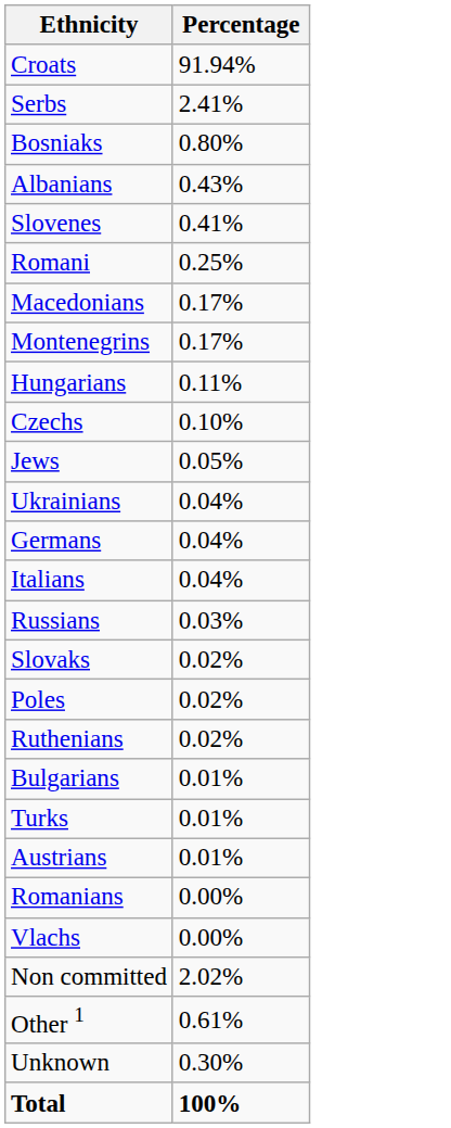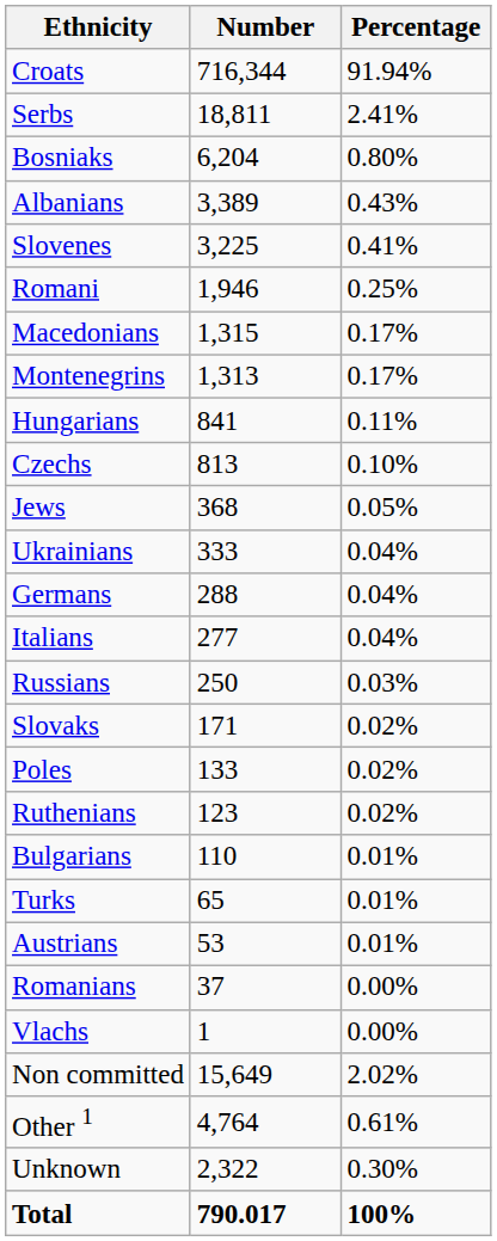 <table class="wikitable">
 <tr>
 <th style="width:100px;">Ethnicity</th>
+<th style="width:80px;">Number</th>
 <th style="width:80px;">Percentage</th>
 </tr>
 <tr>
 <td><a href='#'>Croats</a></td>
+<td>716,344</td>
 <td>91.94%</td>
 </tr>
 <tr>
 <td><a href='#'>Serbs</a></td>
+<td>18,811</td>
 <td>2.41%</td>
 </tr>
 <tr>
 <td><a href='#'>Bosniaks</a></td>
+<td>6,204</td>
 <td>0.80%</td>
 </tr>
 <tr>
 <td><a href='#'>Albanians</a></td>
+<td>3,389</td>
 <td>0.43%</td>
 </tr>
 <tr>
 <td><a href='#'>Slovenes</a></td>
+<td>3,225</td>
 <td>0.41%</td>
 </tr>
 <tr>
 <td><a href='#'>Romani</a></td>
+<td>1,946</td>
 <td>0.25%</td>
 </tr>
 <tr>
 <td><a href='#'>Macedonians</a></td>
+<td>1,315</td>
 <td>0.17%</td>
 </tr>
 <tr>
 <td><a href='#'>Montenegrins</a></td>
+<td>1,313</td>
 <td>0.17%</td>
 </tr>
 <tr>
 <td><a href='#'>Hungarians</a></td>
+<td>841</td>
 <td>0.11%</td>
 </tr>
 <tr>
 <td><a href='#'>Czechs</a></td>
+<td>813</td>
 <td>0.10%</td>
 </tr>
 <tr>
 <td><a href='#'>Jews</a></td>
+<td>368</td>
 <td>0.05%</td>
 </tr>
 <tr>
 <td><a href='#'>Ukrainians</a></td>
+<td>333</td>
 <td>0.04%</td>
 </tr>
 <tr>
 <td><a href='#'>Germans</a></td>
+<td>288</td>
 <td>0.04%</td>
 </tr>
 <tr>
 <td><a href='#'>Italians</a></td>
+<td>277</td>
 <td>0.04%</td>
 </tr>
 <tr>
 <td><a href='#'>Russians</a></td>
+<td>250</td>
 <td>0.03%</td>
 </tr>
 <tr>
 <td><a href='#'>Slovaks</a></td>
+<td>171</td>
 <td>0.02%</td>
 </tr>
 <tr>
 <td><a href='#'>Poles</a></td>
+<td>133</td>
 <td>0.02%</td>
 </tr>
 <tr>
 <td><a href='#'>Ruthenians</a></td>
+<td>123</td>
 <td>0.02%</td>
 </tr>
 <tr>
 <td><a href='#'>Bulgarians</a></td>
+<td>110</td>
 <td>0.01%</td>
 </tr>
 <tr>
 <td><a href='#'>Turks</a></td>
+<td>65</td>
 <td>0.01%</td>
 </tr>
 <tr>
 <td><a href='#'>Austrians</a></td>
+<td>53</td>
 <td>0.01%</td>
 </tr>
 <tr>
 <td><a href='#'>Romanians</a></td>
+<td>37</td>
 <td>0.00%</td>
 </tr>
 <tr>
 <td><a href='#'>Vlachs</a></td>
+<td>1</td>
 <td>0.00%</td>
 </tr>
 <tr>
 <td>Non committed</td>
+<td>15,649</td>
 <td>2.02%</td>
 </tr>
 <tr>
 <td>Other <sup>1</sup></td>
+<td>4,764</td>
 <td>0.61%</td>
 </tr>
 <tr>
 <td>Unknown</td>
+<td>2,322</td>
 <td>0.30%</td>
 </tr>
 <tr>
 <td><strong>Total</strong></td>
+<td><strong>790.017</strong></td>
 <td><strong>100%</strong></td>
 </tr>
 </table>
